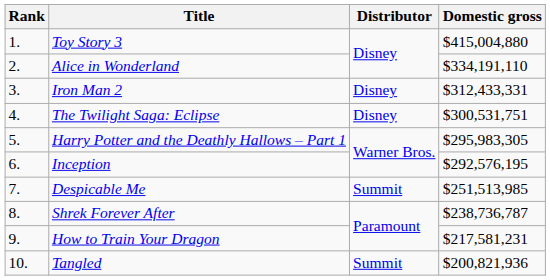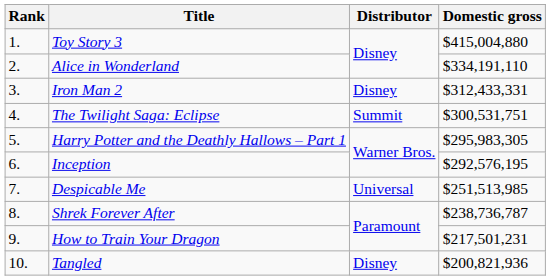 <table class="wikitable sortable" style="margin:auto; margin:auto;">
 <tr>
 <th>Rank</th>
 <th>Title</th>
 <th>Distributor</th>
 <th>Domestic gross</th>
 </tr>
 <tr>
 <td>1.</td>
 <td><em><a href='#'>Toy Story 3</a></em></td>
 <td rowspan="2"><a href='#'>Disney</a></td>
 <td>$415,004,880</td>
 </tr>
 <tr>
 <td>2.</td>
 <td><em><a href='#'>Alice in Wonderland</a></em></td>
 <td>$334,191,110</td>
 </tr>
 <tr>
 <td>3.</td>
 <td><em><a href='#'>Iron Man 2</a></em></td>
 <td><a href='#'>Disney</a></td>
 <td>$312,433,331</td>
 </tr>
 <tr>
 <td>4.</td>
 <td><em><a href='#'>The Twilight Saga: Eclipse</a></em></td>
-<td><a href='#'>Disney</a></td>
+<td><a href='#'>Summit</a></td>
 <td>$300,531,751</td>
 </tr>
 <tr>
 <td>5.</td>
 <td><em><a href='#'>Harry Potter and the Deathly Hallows – Part 1</a></em></td>
 <td rowspan="2"><a href='#'>Warner Bros.</a></td>
 <td>$295,983,305</td>
 </tr>
 <tr>
 <td>6.</td>
 <td><em><a href='#'>Inception</a></em></td>
 <td>$292,576,195</td>
 </tr>
 <tr>
 <td>7.</td>
 <td><em><a href='#'>Despicable Me</a></em></td>
-<td><a href='#'>Summit</a></td>
+<td><a href='#'>Universal</a></td>
 <td>$251,513,985</td>
 </tr>
 <tr>
 <td>8.</td>
 <td><em><a href='#'>Shrek Forever After</a></em></td>
 <td rowspan="2"><a href='#'>Paramount</a></td>
 <td>$238,736,787</td>
 </tr>
 <tr>
 <td>9.</td>
 <td><em><a href='#'>How to Train Your Dragon</a></em></td>
-<td>$217,581,231</td>
+<td>$217,501,231</td>
 </tr>
 <tr>
 <td>10.</td>
 <td><em><a href='#'>Tangled</a></em></td>
-<td><a href='#'>Summit</a></td>
+<td><a href='#'>Disney</a></td>
 <td>$200,821,936</td>
 </tr>
 </table>
